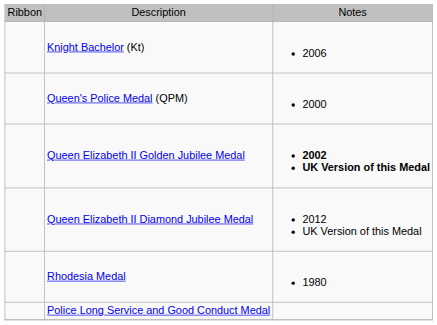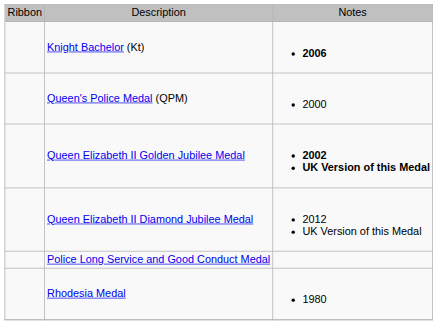 <table class="wikitable" style="margin:1em auto;">
 <tr style="background:silver;" align="center">
 <td>Ribbon</td>
 <td>Description</td>
 <td>Notes</td>
 </tr>
 <tr>
 <td></td>
 <td><a href='#'>Knight Bachelor</a> (Kt)</td>
-<td><br><ul><li>2006</li></ul></td>
+<td><strong><br><ul><li>2006</li></ul></strong></td>
 </tr>
 <tr>
 <td></td>
 <td><a href='#'>Queen's Police Medal</a> (QPM)</td>
 <td><br><ul><li>2000</li></ul></td>
 </tr>
 <tr>
 <td></td>
 <td><a href='#'>Queen Elizabeth II Golden Jubilee Medal</a></td>
 <td><strong><br><ul><li>2002</li><li>UK Version of this Medal</li></ul></strong></td>
 </tr>
 <tr>
 <td></td>
 <td><a href='#'>Queen Elizabeth II Diamond Jubilee Medal</a></td>
 <td><br><ul><li>2012</li><li>UK Version of this Medal</li></ul></td>
 </tr>
 <tr>
 <td></td>
+<td><a href='#'>Police Long Service and Good Conduct Medal</a></td>
+<td></td>
+</tr>
+<tr>
+<td></td>
 <td><a href='#'>Rhodesia Medal</a></td>
 <td><br><ul><li>1980</li></ul></td>
 </tr>
 <tr>
-<td></td>
-<td><a href='#'>Police Long Service and Good Conduct Medal</a></td>
-<td></td>
-</tr>
-<tr>
 </tr>
 </table>
